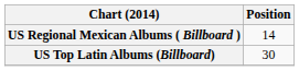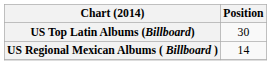 <table class="wikitable sortable plainrowheaders">
 <tr>
 <th scope="col">Chart (2014)</th>
 <th scope="col">Position</th>
 </tr>
 <tr>
+<th scope="row">US Top Latin Albums (<em>Billboard</em>)</th>
+<td style="text-align:center;">30</td>
+</tr>
+<tr>
 <th scope="row">US Regional Mexican Albums ( <em>Billboard</em> )</th>
 <td style="text-align:center;">14</td>
 </tr>
 <tr>
-<th scope="row">US Top Latin Albums (<em>Billboard</em>)</th>
-<td style="text-align:center;">30</td>
-</tr>
-<tr>
 </tr>
 </table>
